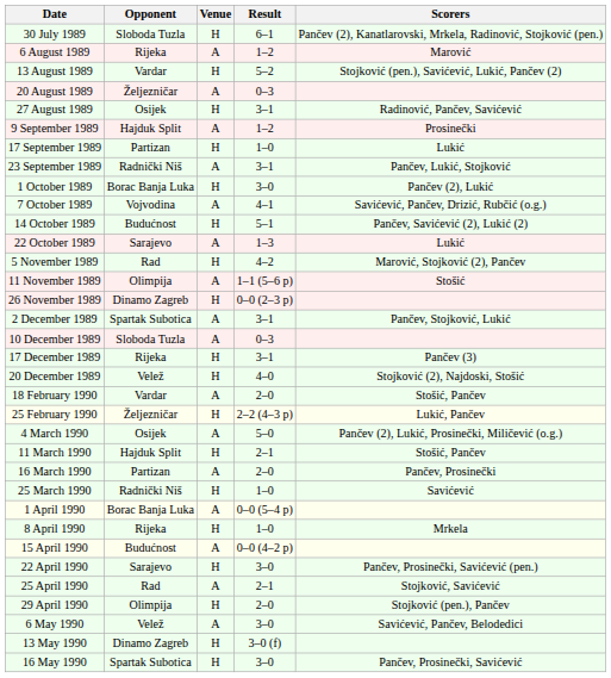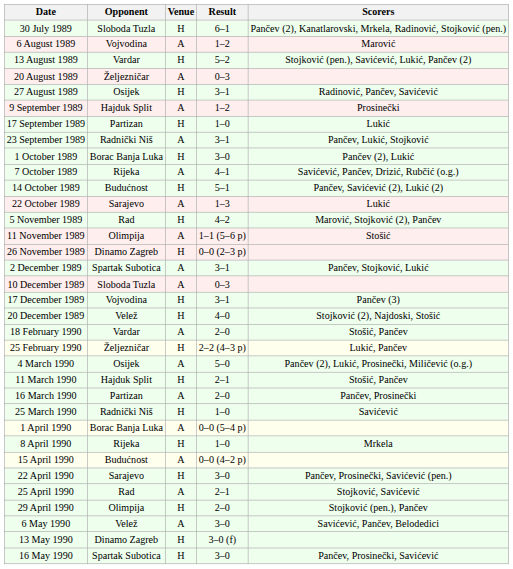 <table class="wikitable sortable" style="font-size:100%; text-align:center">
 <tr>
 <th>Date</th>
 <th>Opponent</th>
 <th>Venue</th>
 <th>Result</th>
 <th>Scorers</th>
 </tr>
 <tr bgcolor = "#EEFFEE">
 <td>30 July 1989</td>
 <td>Sloboda Tuzla</td>
 <td>H</td>
 <td>6–1</td>
 <td>Pančev (2), Kanatlarovski, Mrkela, Radinović, Stojković (pen.)</td>
 </tr>
 <tr bgcolor = "#FFEEEE">
 <td>6 August 1989</td>
-<td>Rijeka</td>
+<td>Vojvodina</td>
 <td>A</td>
 <td>1–2</td>
 <td>Marović</td>
 </tr>
 <tr bgcolor = "#EEFFEE">
 <td>13 August 1989</td>
 <td>Vardar</td>
 <td>H</td>
 <td>5–2</td>
 <td>Stojković (pen.), Savićević, Lukić, Pančev (2)</td>
 </tr>
 <tr bgcolor = "#FFEEEE">
 <td>20 August 1989</td>
 <td>Željezničar</td>
 <td>A</td>
 <td>0–3</td>
 <td></td>
 </tr>
 <tr bgcolor = "#EEFFEE">
 <td>27 August 1989</td>
 <td>Osijek</td>
 <td>H</td>
 <td>3–1</td>
 <td>Radinović, Pančev, Savićević</td>
 </tr>
 <tr bgcolor = "#FFEEEE">
 <td>9 September 1989</td>
 <td>Hajduk Split</td>
 <td>A</td>
 <td>1–2</td>
 <td>Prosinečki</td>
 </tr>
 <tr bgcolor = "#EEFFEE">
 <td>17 September 1989</td>
 <td>Partizan</td>
 <td>H</td>
 <td>1–0</td>
 <td>Lukić</td>
 </tr>
 <tr bgcolor = "#EEFFEE">
 <td>23 September 1989</td>
 <td>Radnički Niš</td>
 <td>A</td>
 <td>3–1</td>
 <td>Pančev, Lukić, Stojković</td>
 </tr>
 <tr bgcolor = "#EEFFEE">
 <td>1 October 1989</td>
 <td>Borac Banja Luka</td>
 <td>H</td>
 <td>3–0</td>
 <td>Pančev (2), Lukić</td>
 </tr>
 <tr bgcolor = "#EEFFEE">
 <td>7 October 1989</td>
-<td>Vojvodina</td>
+<td>Rijeka</td>
 <td>A</td>
 <td>4–1</td>
 <td>Savićević, Pančev, Drizić, Rubčić (o.g.)</td>
 </tr>
 <tr bgcolor = "#EEFFEE">
 <td>14 October 1989</td>
 <td>Budućnost</td>
 <td>H</td>
 <td>5–1</td>
 <td>Pančev, Savićević (2), Lukić (2)</td>
 </tr>
 <tr bgcolor = "#FFEEEE">
 <td>22 October 1989</td>
 <td>Sarajevo</td>
 <td>A</td>
 <td>1–3</td>
 <td>Lukić</td>
 </tr>
 <tr bgcolor = "#EEFFEE">
 <td>5 November 1989</td>
 <td>Rad</td>
 <td>H</td>
 <td>4–2</td>
 <td>Marović, Stojković (2), Pančev</td>
 </tr>
 <tr bgcolor = "#FFEEEE">
 <td>11 November 1989</td>
 <td>Olimpija</td>
 <td>A</td>
 <td>1–1 (5–6 p)</td>
 <td>Stošić</td>
 </tr>
 <tr bgcolor = "#FFEEEE">
 <td>26 November 1989</td>
 <td>Dinamo Zagreb</td>
 <td>H</td>
 <td>0–0 (2–3 p)</td>
 <td></td>
 </tr>
 <tr bgcolor = "#EEFFEE">
 <td>2 December 1989</td>
 <td>Spartak Subotica</td>
 <td>A</td>
 <td>3–1</td>
 <td>Pančev, Stojković, Lukić</td>
 </tr>
 <tr bgcolor = "#FFEEEE">
 <td>10 December 1989</td>
 <td>Sloboda Tuzla</td>
 <td>A</td>
 <td>0–3</td>
 <td></td>
 </tr>
 <tr bgcolor = "#EEFFEE">
 <td>17 December 1989</td>
-<td>Rijeka</td>
+<td>Vojvodina</td>
 <td>H</td>
 <td>3–1</td>
 <td>Pančev (3)</td>
 </tr>
 <tr bgcolor = "#EEFFEE">
 <td>20 December 1989</td>
 <td>Velež</td>
 <td>H</td>
 <td>4–0</td>
 <td>Stojković (2), Najdoski, Stošić</td>
 </tr>
 <tr bgcolor = "#EEFFEE">
 <td>18 February 1990</td>
 <td>Vardar</td>
 <td>A</td>
 <td>2–0</td>
 <td>Stošić, Pančev</td>
 </tr>
 <tr bgcolor = "#FFFFEE">
 <td>25 February 1990</td>
 <td>Željezničar</td>
 <td>H</td>
 <td>2–2 (4–3 p)</td>
 <td>Lukić, Pančev</td>
 </tr>
 <tr bgcolor = "#EEFFEE">
 <td>4 March 1990</td>
 <td>Osijek</td>
 <td>A</td>
 <td>5–0</td>
 <td>Pančev (2), Lukić, Prosinečki, Miličević (o.g.)</td>
 </tr>
 <tr bgcolor = "#EEFFEE">
 <td>11 March 1990</td>
 <td>Hajduk Split</td>
 <td>H</td>
 <td>2–1</td>
 <td>Stošić, Pančev</td>
 </tr>
 <tr bgcolor = "#EEFFEE">
 <td>16 March 1990</td>
 <td>Partizan</td>
 <td>A</td>
 <td>2–0</td>
 <td>Pančev, Prosinečki</td>
 </tr>
 <tr bgcolor = "#EEFFEE">
 <td>25 March 1990</td>
 <td>Radnički Niš</td>
 <td>H</td>
 <td>1–0</td>
 <td>Savićević</td>
 </tr>
 <tr bgcolor = "#FFFFEE">
 <td>1 April 1990</td>
 <td>Borac Banja Luka</td>
 <td>A</td>
 <td>0–0 (5–4 p)</td>
 <td></td>
 </tr>
 <tr bgcolor = "#EEFFEE">
 <td>8 April 1990</td>
 <td>Rijeka</td>
 <td>H</td>
 <td>1–0</td>
 <td>Mrkela</td>
 </tr>
 <tr bgcolor = "#FFFFEE">
 <td>15 April 1990</td>
 <td>Budućnost</td>
 <td>A</td>
 <td>0–0 (4–2 p)</td>
 <td></td>
 </tr>
 <tr bgcolor = "#EEFFEE">
 <td>22 April 1990</td>
 <td>Sarajevo</td>
 <td>H</td>
 <td>3–0</td>
 <td>Pančev, Prosinečki, Savićević (pen.)</td>
 </tr>
 <tr bgcolor = "#EEFFEE">
 <td>25 April 1990</td>
 <td>Rad</td>
 <td>A</td>
 <td>2–1</td>
 <td>Stojković, Savićević</td>
 </tr>
 <tr bgcolor = "#EEFFEE">
 <td>29 April 1990</td>
 <td>Olimpija</td>
 <td>H</td>
 <td>2–0</td>
 <td>Stojković (pen.), Pančev</td>
 </tr>
 <tr bgcolor = "#EEFFEE">
 <td>6 May 1990</td>
 <td>Velež</td>
 <td>A</td>
 <td>3–0</td>
 <td>Savićević, Pančev, Belodedici</td>
 </tr>
 <tr bgcolor = "#EEFFEE">
 <td>13 May 1990</td>
 <td>Dinamo Zagreb</td>
 <td>H</td>
 <td>3–0 (f)</td>
 <td></td>
 </tr>
 <tr bgcolor = "#EEFFEE">
 <td>16 May 1990</td>
 <td>Spartak Subotica</td>
 <td>H</td>
 <td>3–0</td>
 <td>Pančev, Prosinečki, Savićević</td>
 </tr>
 </table>
